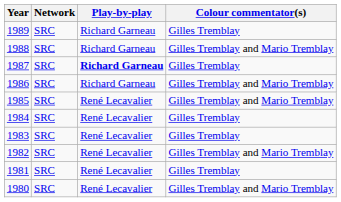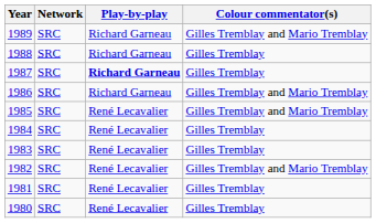 <table class="wikitable">
 <tr>
 <th>Year</th>
 <th>Network</th>
 <th><a href='#'>Play-by-play</a></th>
 <th><a href='#'>Colour commentator</a>(s)</th>
 </tr>
 <tr>
 <td><a href='#'>1989</a></td>
 <td><a href='#'>SRC</a></td>
 <td><a href='#'>Richard Garneau</a></td>
-<td><a href='#'>Gilles Tremblay</a></td>
+<td><a href='#'>Gilles Tremblay</a> and <a href='#'>Mario Tremblay</a></td>
 </tr>
 <tr>
 <td><a href='#'>1988</a></td>
 <td><a href='#'>SRC</a></td>
 <td><a href='#'>Richard Garneau</a></td>
-<td><a href='#'>Gilles Tremblay</a> and <a href='#'>Mario Tremblay</a></td>
+<td><a href='#'>Gilles Tremblay</a></td>
 </tr>
 <tr>
 <td><a href='#'>1987</a></td>
 <td><a href='#'>SRC</a></td>
 <td><strong><a href='#'>Richard Garneau</a></strong></td>
 <td><a href='#'>Gilles Tremblay</a></td>
 </tr>
 <tr>
 <td><a href='#'>1986</a></td>
 <td><a href='#'>SRC</a></td>
 <td><a href='#'>Richard Garneau</a></td>
 <td><a href='#'>Gilles Tremblay</a> and <a href='#'>Mario Tremblay</a></td>
 </tr>
 <tr>
 <td><a href='#'>1985</a></td>
 <td><a href='#'>SRC</a></td>
 <td><a href='#'>René Lecavalier</a></td>
 <td><a href='#'>Gilles Tremblay</a> and <a href='#'>Mario Tremblay</a></td>
 </tr>
 <tr>
 <td><a href='#'>1984</a></td>
 <td><a href='#'>SRC</a></td>
 <td><a href='#'>René Lecavalier</a></td>
 <td><a href='#'>Gilles Tremblay</a></td>
 </tr>
 <tr>
 <td><a href='#'>1983</a></td>
 <td><a href='#'>SRC</a></td>
 <td><a href='#'>René Lecavalier</a></td>
 <td><a href='#'>Gilles Tremblay</a></td>
 </tr>
 <tr>
 <td><a href='#'>1982</a></td>
 <td><a href='#'>SRC</a></td>
 <td><a href='#'>René Lecavalier</a></td>
 <td><a href='#'>Gilles Tremblay</a> and <a href='#'>Mario Tremblay</a></td>
 </tr>
 <tr>
 <td><a href='#'>1981</a></td>
 <td><a href='#'>SRC</a></td>
 <td><a href='#'>René Lecavalier</a></td>
 <td><a href='#'>Gilles Tremblay</a></td>
 </tr>
 <tr>
 <td><a href='#'>1980</a></td>
 <td><a href='#'>SRC</a></td>
 <td><a href='#'>René Lecavalier</a></td>
-<td><a href='#'>Gilles Tremblay</a> and <a href='#'>Mario Tremblay</a></td>
+<td><a href='#'>Gilles Tremblay</a></td>
 </tr>
 </table>
